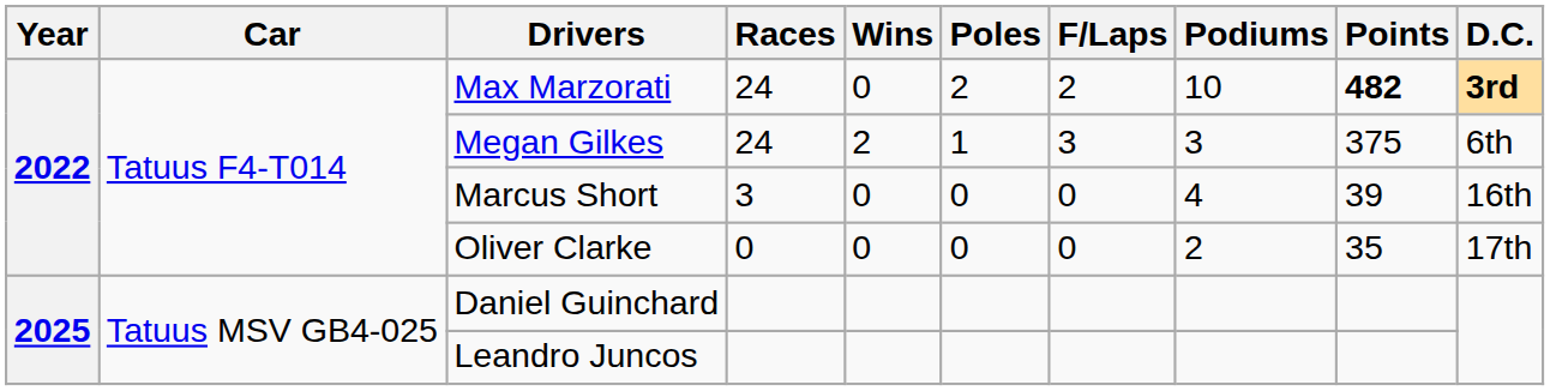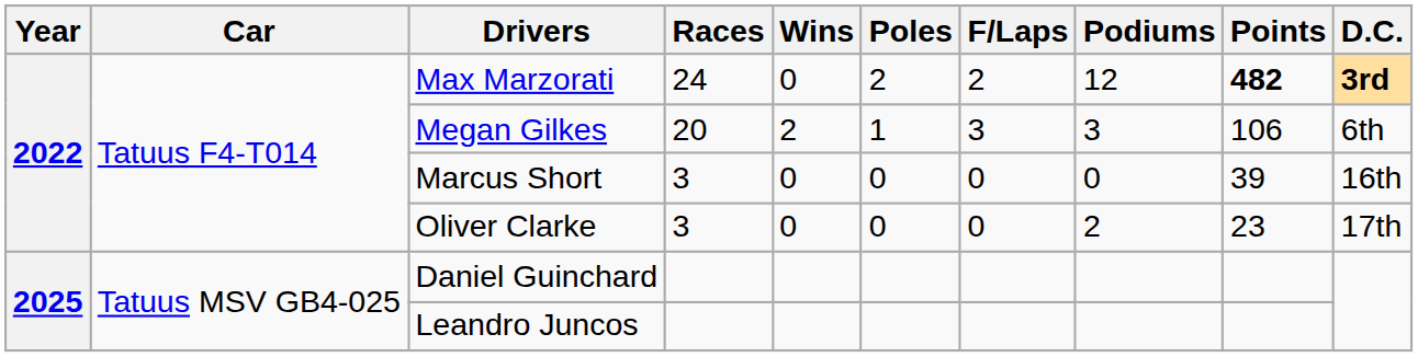 <table class="wikitable" style="font-size:85%">
 <tr>
 <th>Year</th>
 <th>Car</th>
 <th>Drivers</th>
 <th>Races</th>
 <th>Wins</th>
 <th>Poles</th>
 <th>F/Laps</th>
 <th>Podiums</th>
 <th>Points</th>
 <th>D.C.</th>
 </tr>
 <tr>
 <th rowspan="4"><a href='#'>2022</a></th>
 <td rowspan="4"><a href='#'>Tatuus F4-T014</a></td>
 <td> <a href='#'>Max Marzorati</a></td>
 <td>24</td>
 <td>0</td>
 <td>2</td>
 <td>2</td>
-<td>10</td>
+<td>12</td>
 <td><strong>482</strong></td>
 <td style="background:#FFDF9F;"><strong>3rd</strong></td>
 </tr>
 <tr>
 <td> <a href='#'>Megan Gilkes</a></td>
-<td>24</td>
+<td>20</td>
 <td>2</td>
 <td>1</td>
 <td>3</td>
 <td>3</td>
-<td>375</td>
+<td>106</td>
 <td>6th</td>
 </tr>
 <tr>
 <td> Marcus Short</td>
 <td>3</td>
 <td>0</td>
 <td>0</td>
 <td>0</td>
-<td>4</td>
+<td>0</td>
 <td>39</td>
 <td>16th</td>
 </tr>
 <tr>
 <td> Oliver Clarke</td>
-<td>0</td>
+<td>3</td>
 <td>0</td>
 <td>0</td>
 <td>0</td>
 <td>2</td>
-<td>35</td>
+<td>23</td>
 <td>17th</td>
 </tr>
 <tr>
 <th rowspan="2"><a href='#'>2025</a></th>
 <td rowspan="2"><a href='#'>Tatuus</a> MSV GB4-025</td>
 <td> Daniel Guinchard</td>
 <td></td>
 <td></td>
 <td></td>
 <td></td>
 <td></td>
 <td></td>
 <td rowspan="2"></td>
 </tr>
 <tr>
 <td> Leandro Juncos</td>
 <td></td>
 <td></td>
 <td></td>
 <td></td>
 <td></td>
 <td></td>
 </tr>
 </table>
